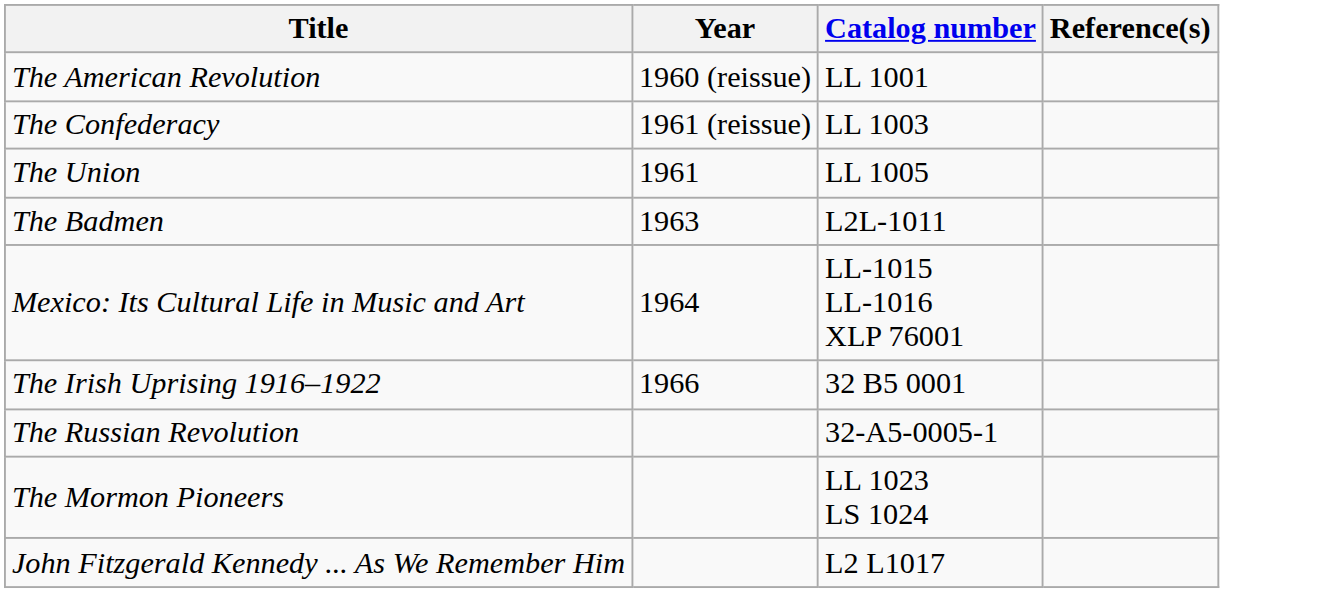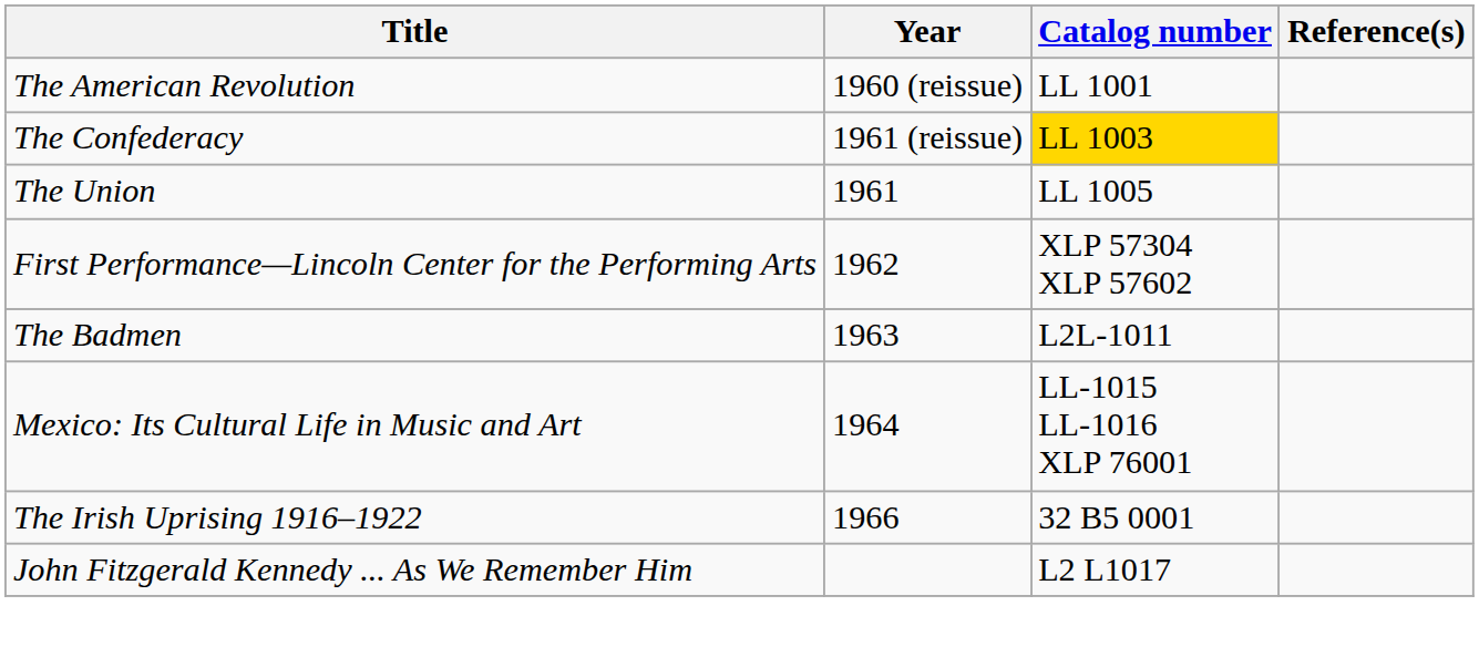 <table class="wikitable">
 <tr>
 <th>Title</th>
 <th>Year</th>
 <th><a href='#'>Catalog number</a></th>
 <th>Reference(s)</th>
 </tr>
 <tr>
 <td><em>The American Revolution</em></td>
 <td>1960 (reissue)</td>
 <td>LL 1001</td>
 <td></td>
 </tr>
 <tr>
 <td><em>The Confederacy</em></td>
 <td>1961 (reissue)</td>
-<td>LL 1003</td>
+<td style="background: gold;">LL 1003</td>
 <td></td>
 </tr>
 <tr>
 <td><em>The Union</em></td>
 <td>1961</td>
 <td>LL 1005</td>
+<td></td>
+</tr>
+<tr>
+<td><em>First Performance—Lincoln Center for the Performing Arts</em></td>
+<td>1962</td>
+<td>XLP 57304<br>XLP 57602</td>
 <td></td>
 </tr>
 <tr>
 <td><em>The Badmen</em></td>
 <td>1963</td>
 <td>L2L-1011</td>
 <td></td>
 </tr>
 <tr>
 <td><em>Mexico: Its Cultural Life in Music and Art</em></td>
 <td>1964</td>
 <td>LL-1015<br>LL-1016<br>XLP 76001</td>
 <td></td>
 </tr>
 <tr>
 <td><em>The Irish Uprising 1916–1922</em></td>
 <td>1966</td>
 <td>32 B5 0001</td>
 <td></td>
 </tr>
 <tr>
-<td><em>The Russian Revolution</em></td>
-<td></td>
-<td>32-A5-0005-1</td>
-<td></td>
-</tr>
-<tr>
-<td><em>The Mormon Pioneers</em></td>
-<td></td>
-<td>LL 1023<br>LS 1024</td>
-<td></td>
-</tr>
-<tr>
 <td><em>John Fitzgerald Kennedy ... As We Remember Him</em></td>
 <td></td>
 <td>L2 L1017</td>
 <td></td>
 </tr>
 </table>
